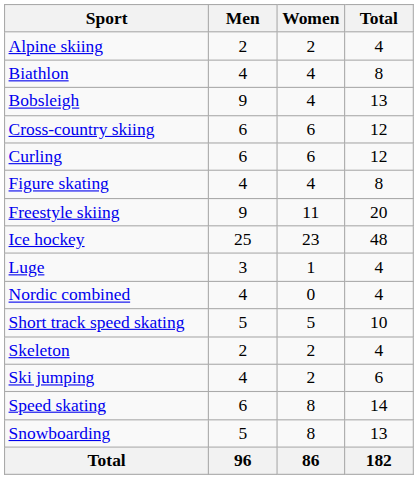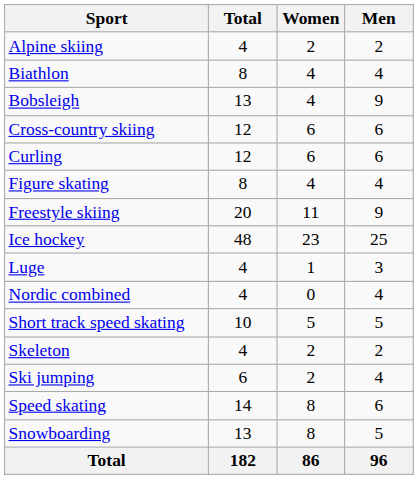 <table class="wikitable sortable" style="text-align:center;">
 <tr>
 <th width=180>Sport</th>
+<th width=55>Total</th>
+<th width=55>Women</th>
 <th width=55>Men</th>
-<th width=55>Women</th>
-<th width=55>Total</th>
 </tr>
 <tr>
 <td align=left><a href='#'>Alpine skiing</a></td>
+<td>4</td>
 <td>2</td>
 <td>2</td>
+</tr>
+<tr>
+<td align=left><a href='#'>Biathlon</a></td>
+<td>8</td>
+<td>4</td>
 <td>4</td>
 </tr>
 <tr>
-<td align=left><a href='#'>Biathlon</a></td>
+<td align=left><a href='#'>Bobsleigh</a></td>
+<td>13</td>
 <td>4</td>
-<td>4</td>
-<td>8</td>
-</tr>
-<tr>
-<td align=left><a href='#'>Bobsleigh</a></td>
 <td>9</td>
-<td>4</td>
-<td>13</td>
 </tr>
 <tr>
 <td align=left><a href='#'>Cross-country skiing</a></td>
+<td>12</td>
 <td>6</td>
 <td>6</td>
-<td>12</td>
 </tr>
 <tr>
 <td align=left><a href='#'>Curling</a></td>
+<td>12</td>
 <td>6</td>
 <td>6</td>
-<td>12</td>
 </tr>
 <tr>
 <td align=left><a href='#'>Figure skating</a></td>
+<td>8</td>
 <td>4</td>
 <td>4</td>
-<td>8</td>
 </tr>
 <tr>
 <td align=left><a href='#'>Freestyle skiing</a></td>
+<td>20</td>
+<td>11</td>
 <td>9</td>
-<td>11</td>
-<td>20</td>
 </tr>
 <tr>
 <td align=left><a href='#'>Ice hockey</a></td>
+<td>48</td>
+<td>23</td>
 <td>25</td>
-<td>23</td>
-<td>48</td>
 </tr>
 <tr>
 <td align=left><a href='#'>Luge</a></td>
+<td>4</td>
+<td>1</td>
 <td>3</td>
-<td>1</td>
-<td>4</td>
 </tr>
 <tr>
 <td align=left><a href='#'>Nordic combined</a></td>
 <td>4</td>
 <td>0</td>
 <td>4</td>
 </tr>
 <tr>
 <td align=left><a href='#'>Short track speed skating</a></td>
+<td>10</td>
 <td>5</td>
 <td>5</td>
-<td>10</td>
 </tr>
 <tr>
 <td align=left><a href='#'>Skeleton</a></td>
+<td>4</td>
 <td>2</td>
+<td>2</td>
+</tr>
+<tr>
+<td align=left><a href='#'>Ski jumping</a></td>
+<td>6</td>
 <td>2</td>
 <td>4</td>
 </tr>
 <tr>
-<td align=left><a href='#'>Ski jumping</a></td>
-<td>4</td>
-<td>2</td>
+<td align=left><a href='#'>Speed skating</a></td>
+<td>14</td>
+<td>8</td>
 <td>6</td>
 </tr>
 <tr>
-<td align=left><a href='#'>Speed skating</a></td>
-<td>6</td>
+<td align=left><a href='#'>Snowboarding</a></td>
+<td>13</td>
 <td>8</td>
-<td>14</td>
-</tr>
-<tr>
-<td align=left><a href='#'>Snowboarding</a></td>
 <td>5</td>
-<td>8</td>
-<td>13</td>
 </tr>
 <tr>
 <th>Total</th>
+<th>182</th>
+<th>86</th>
 <th>96</th>
-<th>86</th>
-<th>182</th>
 </tr>
 </table>
